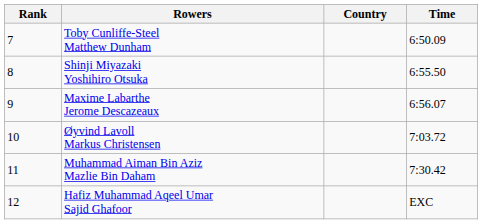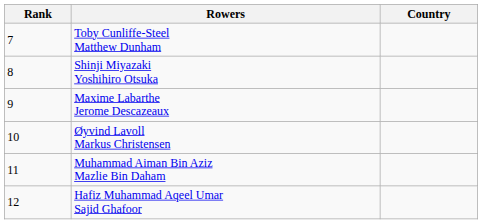 <table class="wikitable" width=50%>
 <tr>
 <th>Rank</th>
 <th>Rowers</th>
 <th>Country</th>
-<th>Time</th>
 </tr>
 <tr>
 <td>7</td>
 <td><a href='#'>Toby Cunliffe-Steel</a><br><a href='#'>Matthew Dunham</a></td>
 <td></td>
-<td>6:50.09</td>
 </tr>
 <tr>
 <td>8</td>
 <td><a href='#'>Shinji Miyazaki</a><br><a href='#'>Yoshihiro Otsuka</a></td>
 <td></td>
-<td>6:55.50</td>
 </tr>
 <tr>
 <td>9</td>
 <td><a href='#'>Maxime Labarthe</a><br><a href='#'>Jerome Descazeaux</a></td>
 <td></td>
-<td>6:56.07</td>
 </tr>
 <tr>
 <td>10</td>
 <td><a href='#'>Øyvind Lavoll</a><br><a href='#'>Markus Christensen</a></td>
 <td></td>
-<td>7:03.72</td>
 </tr>
 <tr>
 <td>11</td>
 <td><a href='#'>Muhammad Aiman Bin Aziz</a><br><a href='#'>Mazlie Bin Daham</a></td>
 <td></td>
-<td>7:30.42</td>
 </tr>
 <tr>
 <td>12</td>
 <td><a href='#'>Hafiz Muhammad Aqeel Umar</a><br><a href='#'>Sajid Ghafoor</a></td>
 <td></td>
-<td>EXC</td>
 </tr>
 </table>
